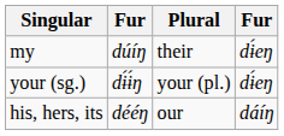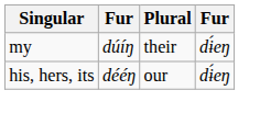 <table class="wikitable">
 <tr>
 <th>Singular</th>
 <th>Fur</th>
 <th>Plural</th>
 <th>Fur</th>
 </tr>
 <tr>
 <td>my</td>
 <td><em>dúíŋ</em></td>
 <td>their</td>
 <td><em>dɨ́eŋ</em></td>
 </tr>
 <tr>
-<td>your (sg.)</td>
-<td><em>dɨ́ɨ́ŋ</em></td>
-<td>your (pl.)</td>
-<td><em>dɨ́eŋ</em></td>
-</tr>
-<tr>
 <td>his, hers, its</td>
 <td><em>dééŋ</em></td>
 <td>our</td>
-<td><em>dáíŋ</em></td>
+<td><em>dɨ́eŋ</em></td>
 </tr>
 </table>
